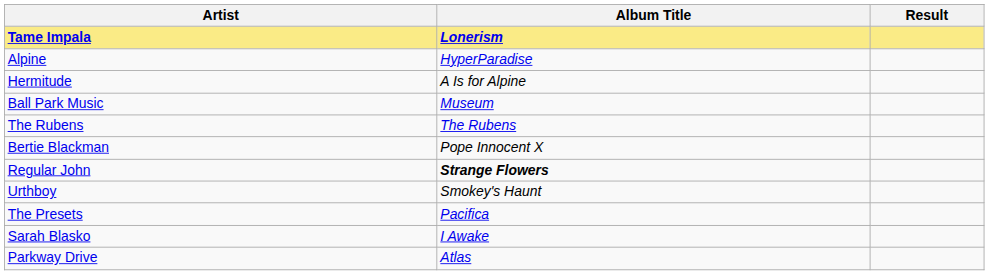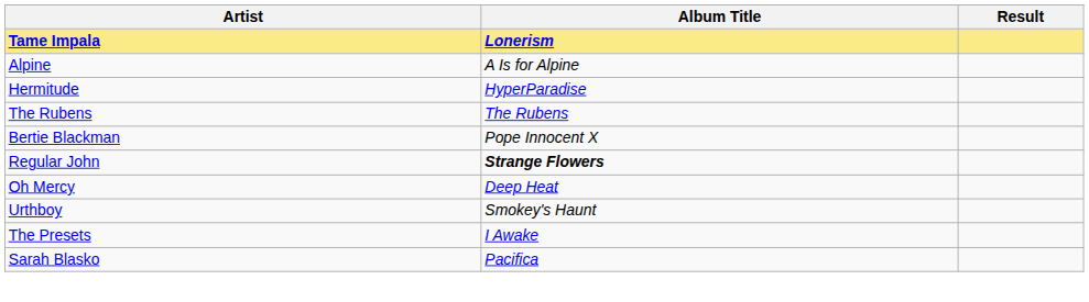 <table class="sortable wikitable">
 <tr>
 <th width="19%">Artist</th>
 <th width="19%">Album Title</th>
 <th width="5%">Result</th>
 </tr>
 <tr style="background:#FAEB86">
 <td><strong><a href='#'>Tame Impala</a></strong></td>
 <td><strong><em><a href='#'>Lonerism</a></em></strong></td>
 <td></td>
 </tr>
 <tr>
 <td><a href='#'>Alpine</a></td>
-<td><em><a href='#'>HyperParadise</a></em></td>
+<td><em>A Is for Alpine</em></td>
 <td></td>
 </tr>
 <tr>
 <td><a href='#'>Hermitude</a></td>
-<td><em>A Is for Alpine</em></td>
-<td></td>
-</tr>
-<tr>
-<td><a href='#'>Ball Park Music</a></td>
-<td><em><a href='#'>Museum</a></em></td>
+<td><em><a href='#'>HyperParadise</a></em></td>
 <td></td>
 </tr>
 <tr>
 <td><a href='#'>The Rubens</a></td>
 <td><em><a href='#'>The Rubens</a></em></td>
 <td></td>
 </tr>
 <tr>
 <td><a href='#'>Bertie Blackman</a></td>
 <td><em>Pope Innocent X</em></td>
 <td></td>
 </tr>
 <tr>
 <td><a href='#'>Regular John</a></td>
 <td><strong><em>Strange Flowers</em></strong></td>
 <td></td>
 </tr>
 <tr>
+<td><a href='#'>Oh Mercy</a></td>
+<td><em><a href='#'>Deep Heat</a></em></td>
+<td></td>
+</tr>
+<tr>
 <td><a href='#'>Urthboy</a></td>
 <td><em>Smokey's Haunt</em></td>
 <td></td>
 </tr>
 <tr>
 <td><a href='#'>The Presets</a></td>
-<td><em><a href='#'>Pacifica</a></em></td>
+<td><em><a href='#'>I Awake</a></em></td>
 <td></td>
 </tr>
 <tr>
 <td><a href='#'>Sarah Blasko</a></td>
-<td><em><a href='#'>I Awake</a></em></td>
-<td></td>
-</tr>
-<tr>
-<td><a href='#'>Parkway Drive</a></td>
-<td><em><a href='#'>Atlas</a></em></td>
+<td><em><a href='#'>Pacifica</a></em></td>
 <td></td>
 </tr>
 </table>
